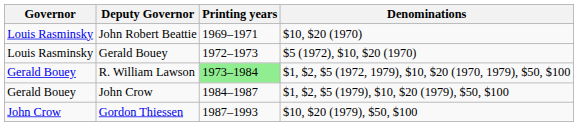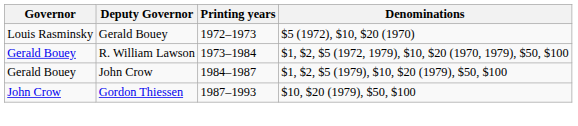 <table class="wikitable">
 <tr>
 <th>Governor</th>
 <th>Deputy Governor</th>
 <th>Printing years</th>
 <th>Denominations</th>
-</tr>
-<tr>
-<td><a href='#'>Louis Rasminsky</a></td>
-<td>John Robert Beattie</td>
-<td>1969–1971</td>
-<td>$10, $20 (1970)</td>
 </tr>
 <tr>
 <td>Louis Rasminsky</td>
 <td>Gerald Bouey</td>
 <td>1972–1973</td>
 <td>$5 (1972), $10, $20 (1970)</td>
 </tr>
 <tr>
 <td><a href='#'>Gerald Bouey</a></td>
 <td>R. William Lawson</td>
-<td style="background: lightgreen;">1973–1984</td>
+<td>1973–1984</td>
 <td>$1, $2, $5 (1972, 1979), $10, $20 (1970, 1979), $50, $100</td>
 </tr>
 <tr>
 <td>Gerald Bouey</td>
 <td>John Crow</td>
 <td>1984–1987</td>
 <td>$1, $2, $5 (1979), $10, $20 (1979), $50, $100</td>
 </tr>
 <tr>
 <td><a href='#'>John Crow</a></td>
 <td><a href='#'>Gordon Thiessen</a></td>
 <td>1987–1993</td>
 <td>$10, $20 (1979), $50, $100</td>
 </tr>
 </table>
